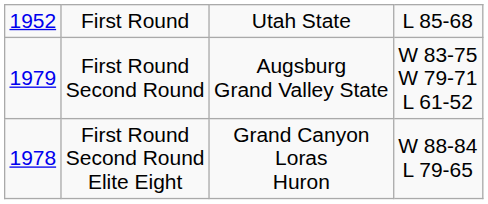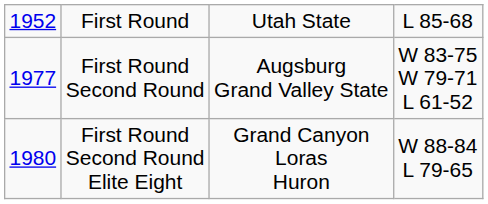 <table class="wikitable">
 <tr align="center">
 <td><a href='#'>1952</a></td>
 <td>First Round</td>
 <td>Utah State</td>
 <td>L 85-68</td>
 </tr>
 <tr align="center">
-<td><a href='#'>1979</a></td>
+<td><a href='#'>1977</a></td>
 <td>First Round<br>Second Round</td>
 <td>Augsburg<br>Grand Valley State</td>
 <td>W 83-75<br>W 79-71<br>L 61-52</td>
 </tr>
 <tr align="center">
-<td><a href='#'>1978</a></td>
+<td><a href='#'>1980</a></td>
 <td>First Round<br>Second Round<br>Elite Eight</td>
 <td>Grand Canyon<br>Loras<br>Huron</td>
 <td>W 88-84<br>L 79-65</td>
 </tr>
 </table>
